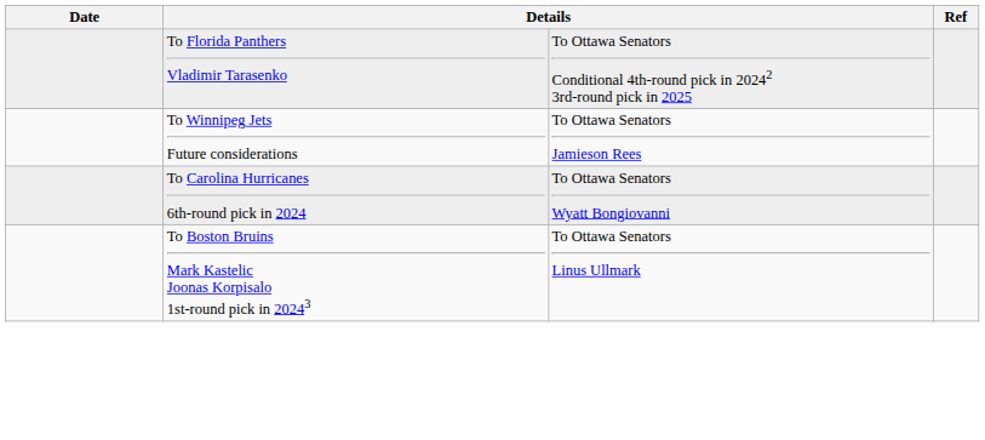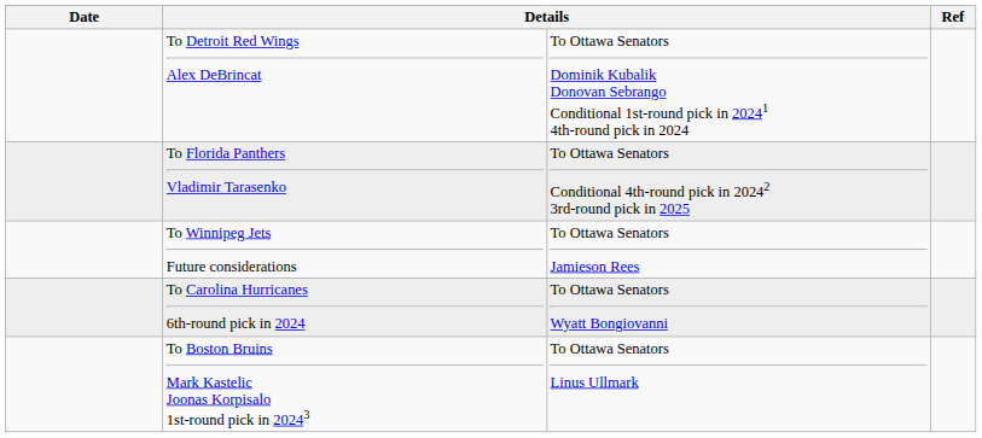 <table class="wikitable">
 <tr>
 <th style="width: 10em;">Date</th>
 <th colspan=2>Details</th>
 <th style="width: 2.5em;">Ref</th>
+</tr>
+<tr>
+<td></td>
+<td style="width: 25em;" valign="top">To <a href='#'>Detroit Red Wings</a><hr><a href='#'>Alex DeBrincat</a></td>
+<td style="width: 25em;" valign="top">To Ottawa Senators<hr><a href='#'>Dominik Kubalik</a><br><a href='#'>Donovan Sebrango</a><br>Conditional 1st-round pick in <a href='#'>2024</a><sup>1</sup><br>4th-round pick in 2024</td>
+<td></td>
 </tr>
 <tr bgcolor="eeeeee">
 <td></td>
 <td style="width: 25em;" valign="top">To <a href='#'>Florida Panthers</a><hr><a href='#'>Vladimir Tarasenko</a></td>
 <td style="width: 25em;" valign="top">To Ottawa Senators<hr>Conditional 4th-round pick in 2024<sup>2</sup><br>3rd-round pick in <a href='#'>2025</a></td>
 <td></td>
 </tr>
 <tr>
 <td></td>
 <td style="width: 25em;" valign="top">To <a href='#'>Winnipeg Jets</a><hr>Future considerations</td>
 <td style="width: 25em;" valign="top">To Ottawa Senators<hr><a href='#'>Jamieson Rees</a></td>
 <td></td>
 </tr>
 <tr bgcolor="eeeeee">
 <td></td>
 <td style="width: 25em;" valign="top">To <a href='#'>Carolina Hurricanes</a><hr>6th-round pick in <a href='#'>2024</a></td>
 <td style="width: 25em;" valign="top">To Ottawa Senators<hr><a href='#'>Wyatt Bongiovanni</a></td>
 <td></td>
 </tr>
 <tr>
 <td></td>
 <td style="width: 25em;" valign="top">To <a href='#'>Boston Bruins</a><hr><a href='#'>Mark Kastelic</a><br><a href='#'>Joonas Korpisalo</a><br>1st-round pick in <a href='#'>2024</a><sup>3</sup></td>
 <td style="width: 25em;" valign="top">To Ottawa Senators<hr><a href='#'>Linus Ullmark</a></td>
 <td></td>
 </tr>
 </table>
